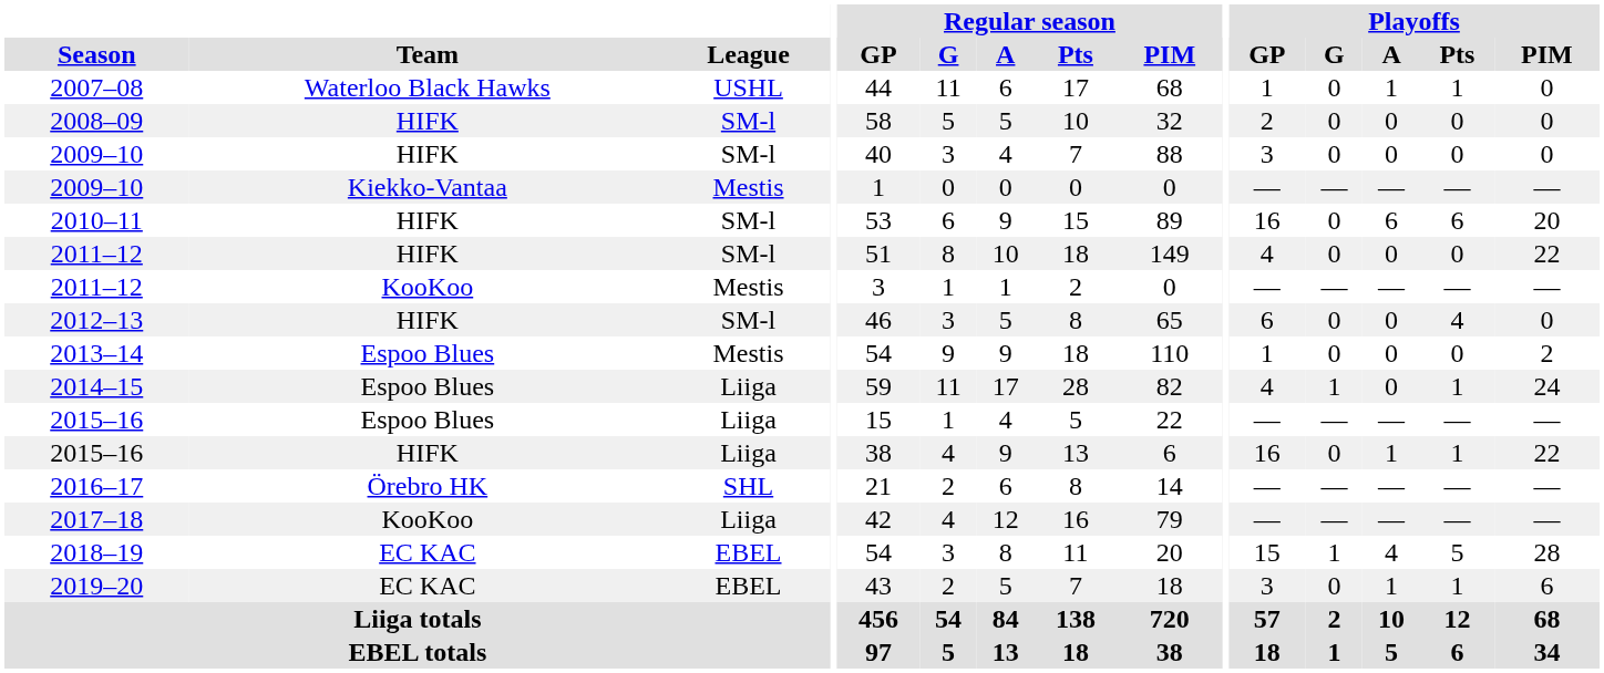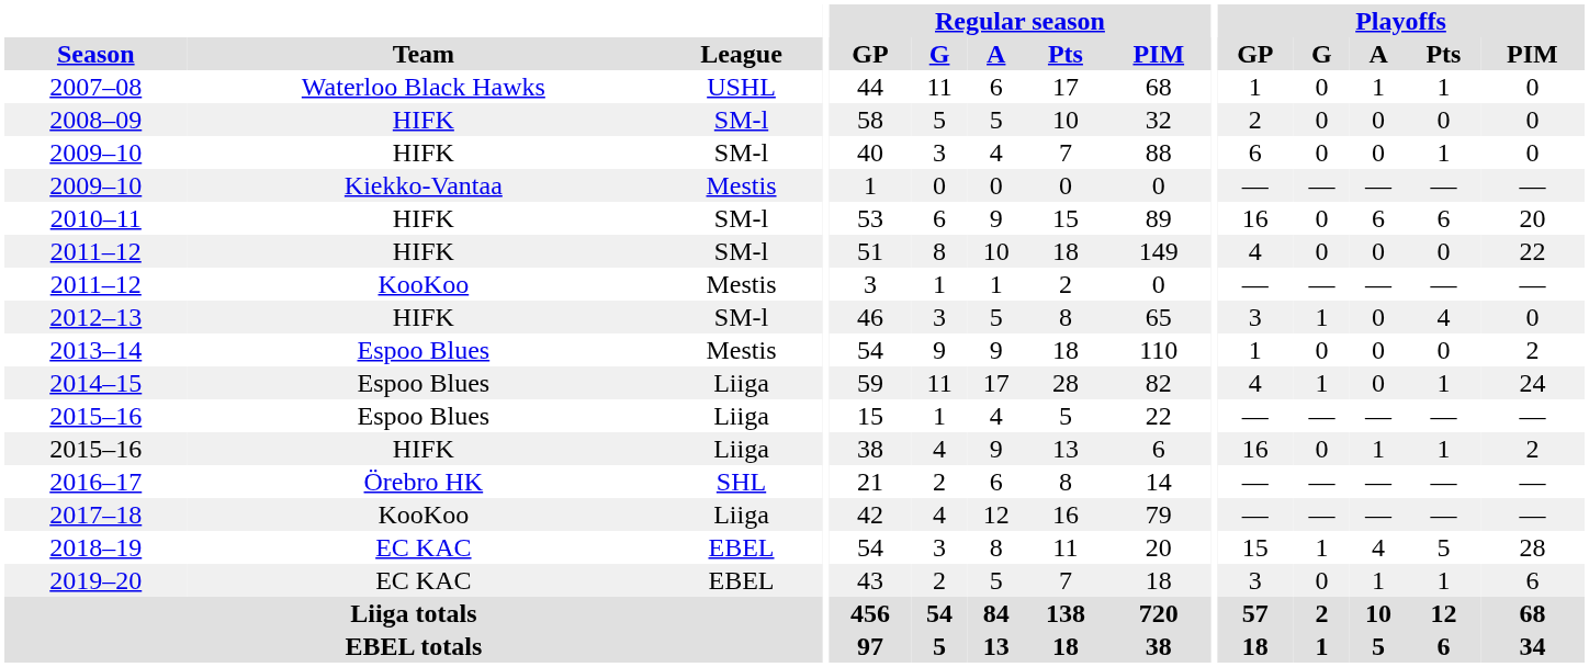 <table border="0" cellpadding="1" cellspacing="0" style="text-align:center; width:60em">
 <tr bgcolor="#e0e0e0">
 <th colspan="3" bgcolor="#ffffff"></th>
 <th rowspan="99" bgcolor="#ffffff"></th>
 <th colspan="5"><a href='#'>Regular season</a></th>
 <th rowspan="99" bgcolor="#ffffff"></th>
 <th colspan="5"><a href='#'>Playoffs</a></th>
 </tr>
 <tr bgcolor="#e0e0e0">
 <th><a href='#'>Season</a></th>
 <th>Team</th>
 <th>League</th>
 <th>GP</th>
 <th><a href='#'>G</a></th>
 <th><a href='#'>A</a></th>
 <th><a href='#'>Pts</a></th>
 <th><a href='#'>PIM</a></th>
 <th>GP</th>
 <th>G</th>
 <th>A</th>
 <th>Pts</th>
 <th>PIM</th>
 </tr>
 <tr ALIGN="center">
 <td><a href='#'>2007–08</a></td>
 <td><a href='#'>Waterloo Black Hawks</a></td>
 <td><a href='#'>USHL</a></td>
 <td>44</td>
 <td>11</td>
 <td>6</td>
 <td>17</td>
 <td>68</td>
 <td>1</td>
 <td>0</td>
 <td>1</td>
 <td>1</td>
 <td>0</td>
 </tr>
 <tr ALIGN="center"  bgcolor="#f0f0f0">
 <td><a href='#'>2008–09</a></td>
 <td><a href='#'>HIFK</a></td>
 <td><a href='#'>SM-l</a></td>
 <td>58</td>
 <td>5</td>
 <td>5</td>
 <td>10</td>
 <td>32</td>
 <td>2</td>
 <td>0</td>
 <td>0</td>
 <td>0</td>
 <td>0</td>
 </tr>
 <tr ALIGN="center">
 <td><a href='#'>2009–10</a></td>
 <td>HIFK</td>
 <td>SM-l</td>
 <td>40</td>
 <td>3</td>
 <td>4</td>
 <td>7</td>
 <td>88</td>
-<td>3</td>
+<td>6</td>
 <td>0</td>
 <td>0</td>
-<td>0</td>
+<td>1</td>
 <td>0</td>
 </tr>
 <tr ALIGN="center"  bgcolor="#f0f0f0">
 <td><a href='#'>2009–10</a></td>
 <td><a href='#'>Kiekko-Vantaa</a></td>
 <td><a href='#'>Mestis</a></td>
 <td>1</td>
 <td>0</td>
 <td>0</td>
 <td>0</td>
 <td>0</td>
 <td>—</td>
 <td>—</td>
 <td>—</td>
 <td>—</td>
 <td>—</td>
 </tr>
 <tr ALIGN="center">
 <td><a href='#'>2010–11</a></td>
 <td>HIFK</td>
 <td>SM-l</td>
 <td>53</td>
 <td>6</td>
 <td>9</td>
 <td>15</td>
 <td>89</td>
 <td>16</td>
 <td>0</td>
 <td>6</td>
 <td>6</td>
 <td>20</td>
 </tr>
 <tr ALIGN="center"  bgcolor="#f0f0f0">
 <td><a href='#'>2011–12</a></td>
 <td>HIFK</td>
 <td>SM-l</td>
 <td>51</td>
 <td>8</td>
 <td>10</td>
 <td>18</td>
 <td>149</td>
 <td>4</td>
 <td>0</td>
 <td>0</td>
 <td>0</td>
 <td>22</td>
 </tr>
 <tr ALIGN="center">
 <td><a href='#'>2011–12</a></td>
 <td><a href='#'>KooKoo</a></td>
 <td>Mestis</td>
 <td>3</td>
 <td>1</td>
 <td>1</td>
 <td>2</td>
 <td>0</td>
 <td>—</td>
 <td>—</td>
 <td>—</td>
 <td>—</td>
 <td>—</td>
 </tr>
 <tr ALIGN="center"  bgcolor="#f0f0f0">
 <td><a href='#'>2012–13</a></td>
 <td>HIFK</td>
 <td>SM-l</td>
 <td>46</td>
 <td>3</td>
 <td>5</td>
 <td>8</td>
 <td>65</td>
-<td>6</td>
-<td>0</td>
+<td>3</td>
+<td>1</td>
 <td>0</td>
 <td>4</td>
 <td>0</td>
 </tr>
 <tr ALIGN="center">
 <td><a href='#'>2013–14</a></td>
 <td><a href='#'>Espoo Blues</a></td>
 <td>Mestis</td>
 <td>54</td>
 <td>9</td>
 <td>9</td>
 <td>18</td>
 <td>110</td>
 <td>1</td>
 <td>0</td>
 <td>0</td>
 <td>0</td>
 <td>2</td>
 </tr>
 <tr ALIGN="center"   bgcolor="#f0f0f0">
 <td><a href='#'>2014–15</a></td>
 <td>Espoo Blues</td>
 <td>Liiga</td>
 <td>59</td>
 <td>11</td>
 <td>17</td>
 <td>28</td>
 <td>82</td>
 <td>4</td>
 <td>1</td>
 <td>0</td>
 <td>1</td>
 <td>24</td>
 </tr>
 <tr ALIGN="center">
 <td><a href='#'>2015–16</a></td>
 <td>Espoo Blues</td>
 <td>Liiga</td>
 <td>15</td>
 <td>1</td>
 <td>4</td>
 <td>5</td>
 <td>22</td>
 <td>—</td>
 <td>—</td>
 <td>—</td>
 <td>—</td>
 <td>—</td>
 </tr>
 <tr ALIGN="center"   bgcolor="#f0f0f0">
 <td>2015–16</td>
 <td>HIFK</td>
 <td>Liiga</td>
 <td>38</td>
 <td>4</td>
 <td>9</td>
 <td>13</td>
 <td>6</td>
 <td>16</td>
 <td>0</td>
 <td>1</td>
 <td>1</td>
-<td>22</td>
+<td>2</td>
 </tr>
 <tr ALIGN="center">
 <td><a href='#'>2016–17</a></td>
 <td><a href='#'>Örebro HK</a></td>
 <td><a href='#'>SHL</a></td>
 <td>21</td>
 <td>2</td>
 <td>6</td>
 <td>8</td>
 <td>14</td>
 <td>—</td>
 <td>—</td>
 <td>—</td>
 <td>—</td>
 <td>—</td>
 </tr>
 <tr ALIGN="center"   bgcolor="#f0f0f0">
 <td><a href='#'>2017–18</a></td>
 <td>KooKoo</td>
 <td>Liiga</td>
 <td>42</td>
 <td>4</td>
 <td>12</td>
 <td>16</td>
 <td>79</td>
 <td>—</td>
 <td>—</td>
 <td>—</td>
 <td>—</td>
 <td>—</td>
 </tr>
 <tr ALIGN="center">
 <td><a href='#'>2018–19</a></td>
 <td><a href='#'>EC KAC</a></td>
 <td><a href='#'>EBEL</a></td>
 <td>54</td>
 <td>3</td>
 <td>8</td>
 <td>11</td>
 <td>20</td>
 <td>15</td>
 <td>1</td>
 <td>4</td>
 <td>5</td>
 <td>28</td>
 </tr>
 <tr ALIGN="center"   bgcolor="#f0f0f0">
 <td><a href='#'>2019–20</a></td>
 <td>EC KAC</td>
 <td>EBEL</td>
 <td>43</td>
 <td>2</td>
 <td>5</td>
 <td>7</td>
 <td>18</td>
 <td>3</td>
 <td>0</td>
 <td>1</td>
 <td>1</td>
 <td>6</td>
 </tr>
 <tr ALIGN="center" bgcolor="#e0e0e0">
 <th colspan="3">Liiga totals</th>
 <th>456</th>
 <th>54</th>
 <th>84</th>
 <th>138</th>
 <th>720</th>
 <th>57</th>
 <th>2</th>
 <th>10</th>
 <th>12</th>
 <th>68</th>
 </tr>
 <tr ALIGN="center" bgcolor="#e0e0e0">
 <th colspan="3">EBEL totals</th>
 <th>97</th>
 <th>5</th>
 <th>13</th>
 <th>18</th>
 <th>38</th>
 <th>18</th>
 <th>1</th>
 <th>5</th>
 <th>6</th>
 <th>34</th>
 </tr>
 </table>
